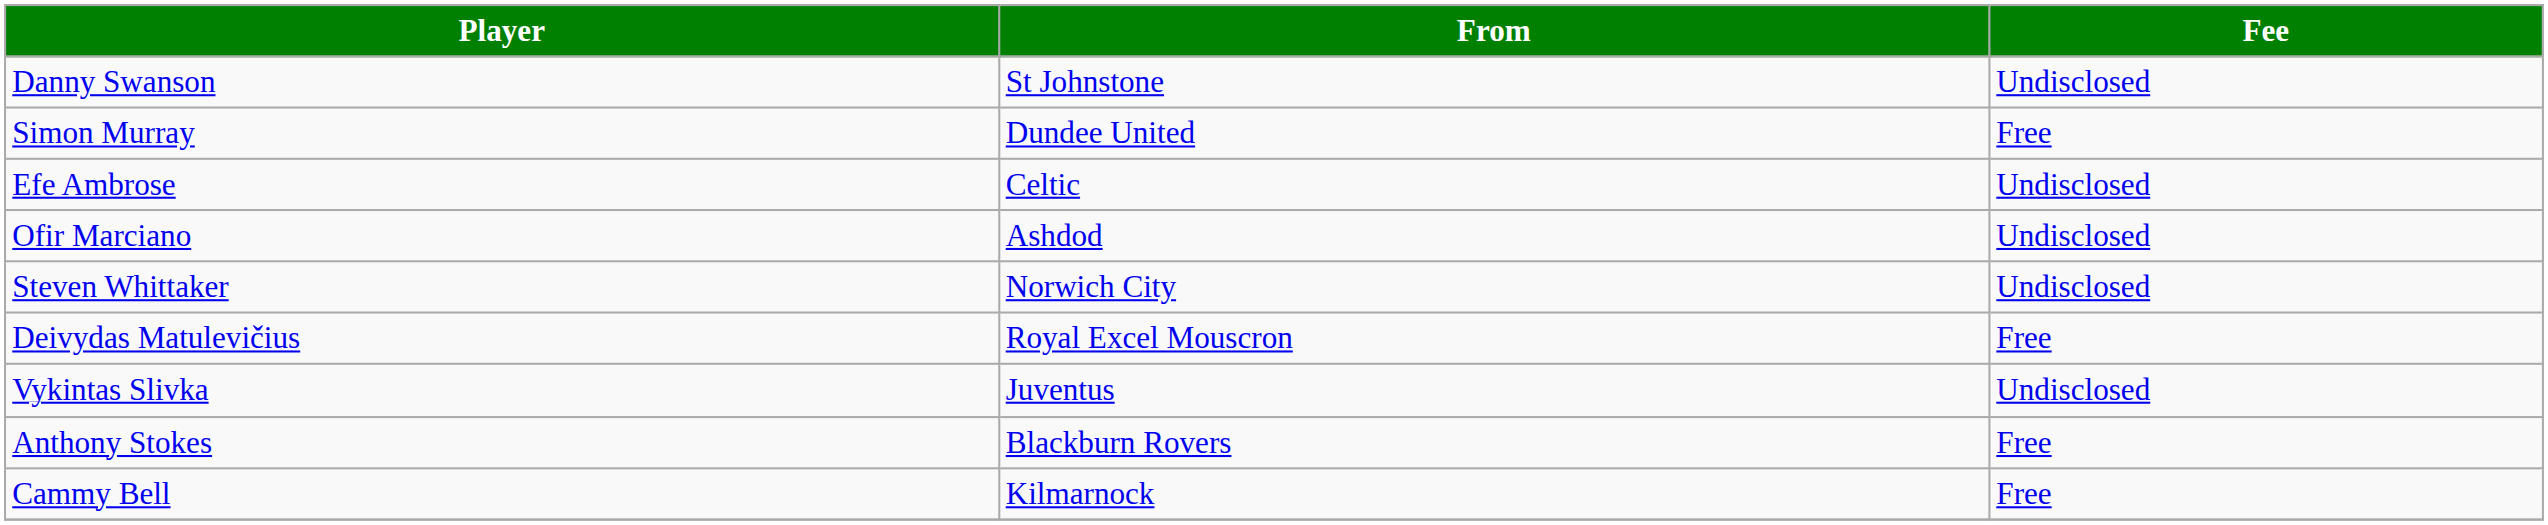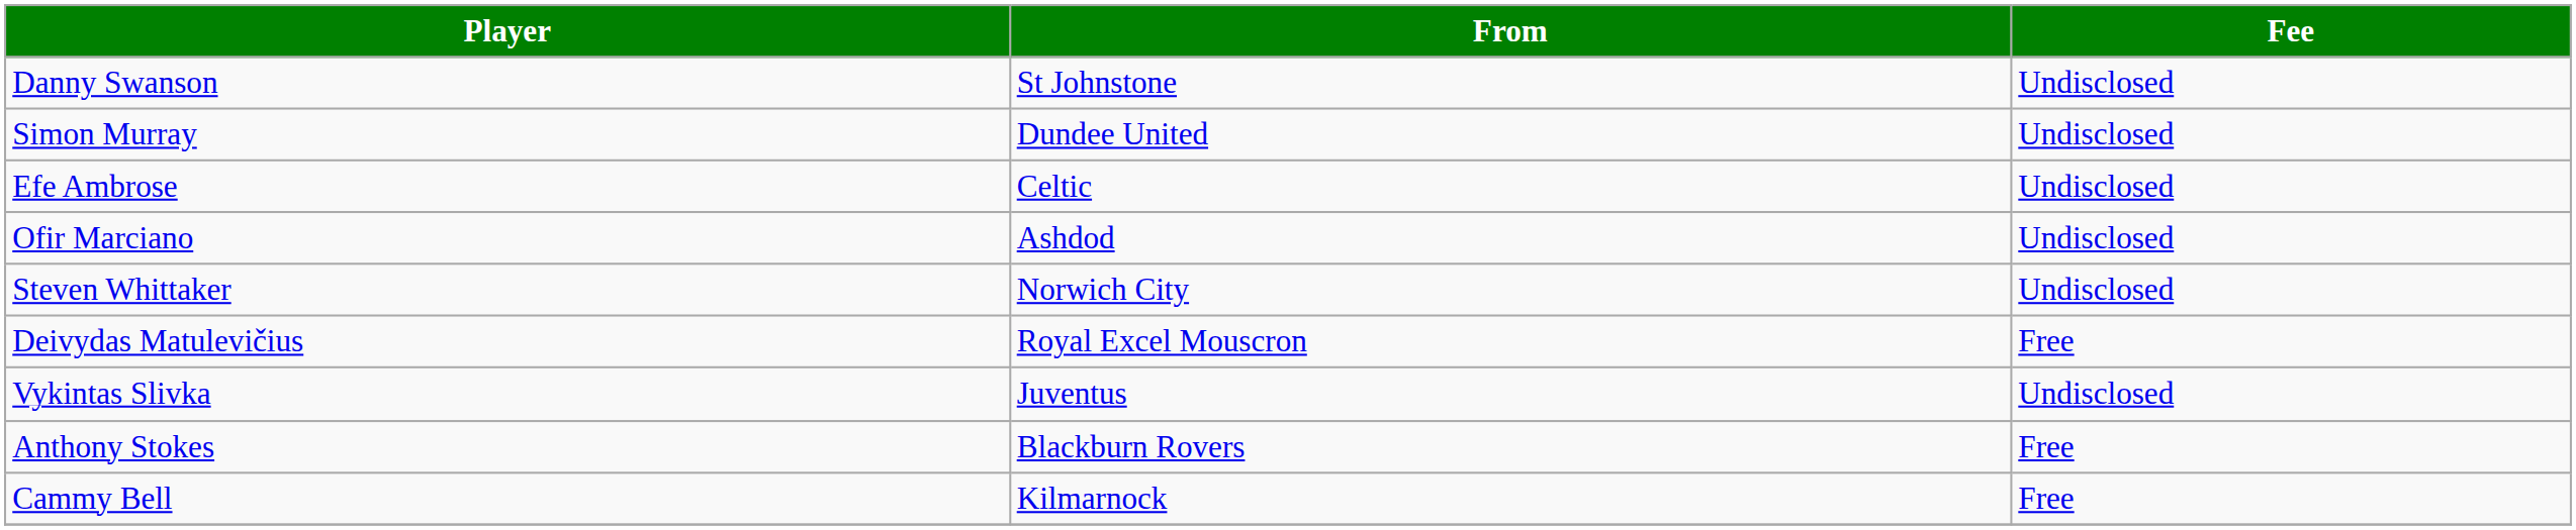 <table class="wikitable" style="text-align:left; font-size:95%;width:98%;">
 <tr>
 <th style="background:#008000; color:white;">Player</th>
 <th style="background:#008000; color:white;">From</th>
 <th style="background:#008000; color:white;">Fee</th>
 </tr>
 <tr>
 <td> <a href='#'>Danny Swanson</a></td>
 <td> <a href='#'>St Johnstone</a></td>
 <td><a href='#'>Undisclosed</a></td>
 </tr>
 <tr>
 <td> <a href='#'>Simon Murray</a></td>
 <td> <a href='#'>Dundee United</a></td>
-<td><a href='#'>Free</a></td>
+<td><a href='#'>Undisclosed</a></td>
 </tr>
 <tr>
 <td> <a href='#'>Efe Ambrose</a></td>
 <td> <a href='#'>Celtic</a></td>
 <td><a href='#'>Undisclosed</a></td>
 </tr>
 <tr>
 <td> <a href='#'>Ofir Marciano</a></td>
 <td> <a href='#'>Ashdod</a></td>
 <td><a href='#'>Undisclosed</a></td>
 </tr>
 <tr>
 <td> <a href='#'>Steven Whittaker</a></td>
 <td> <a href='#'>Norwich City</a></td>
 <td><a href='#'>Undisclosed</a></td>
 </tr>
 <tr>
 <td> <a href='#'>Deivydas Matulevičius</a></td>
 <td> <a href='#'>Royal Excel Mouscron</a></td>
 <td><a href='#'>Free</a></td>
 </tr>
 <tr>
 <td> <a href='#'>Vykintas Slivka</a></td>
 <td> <a href='#'>Juventus</a></td>
 <td><a href='#'>Undisclosed</a></td>
 </tr>
 <tr>
 <td> <a href='#'>Anthony Stokes</a></td>
 <td> <a href='#'>Blackburn Rovers</a></td>
 <td><a href='#'>Free</a></td>
 </tr>
 <tr>
 <td> <a href='#'>Cammy Bell</a></td>
 <td> <a href='#'>Kilmarnock</a></td>
 <td><a href='#'>Free</a></td>
 </tr>
 <tr>
 </tr>
 </table>
